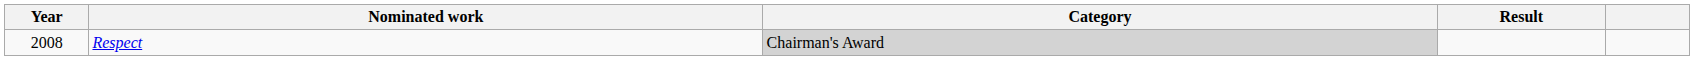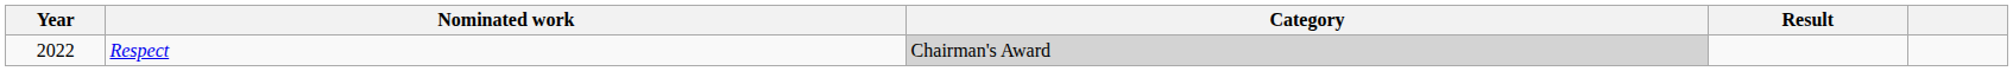 <table class="wikitable" style="width:85%;">
 <tr>
 <th width=5%>Year</th>
 <th style="width:40%;">Nominated work</th>
 <th style="width:40%;">Category</th>
 <th style="width:10%;">Result</th>
 <th width=5%></th>
 </tr>
 <tr>
-<td align="center">2008</td>
+<td align="center">2022</td>
 <td><em><a href='#'>Respect</a></em></td>
 <td style="background: lightgrey;">Chairman's Award</td>
 <td></td>
 <td align="center"></td>
 </tr>
 </table>
